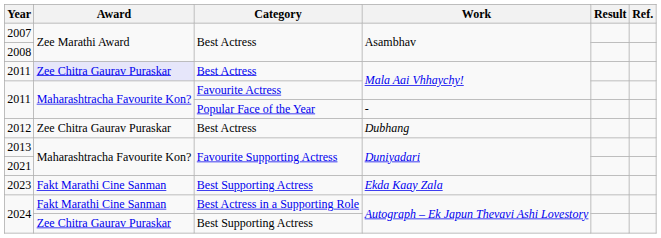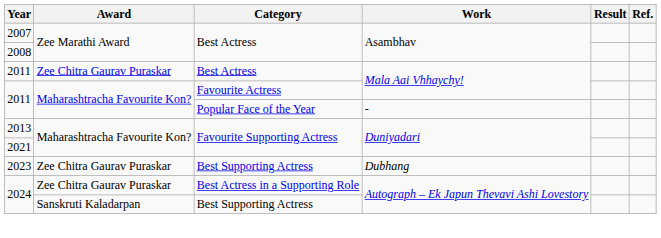 <table class="wikitable">
 <tr>
 <th>Year</th>
 <th>Award</th>
 <th>Category</th>
 <th>Work</th>
 <th>Result</th>
 <th>Ref.</th>
 </tr>
 <tr>
 <td>2007</td>
 <td rowspan="2">Zee Marathi Award</td>
 <td rowspan="2">Best Actress</td>
 <td rowspan="2">Asambhav</td>
 <td></td>
 <td></td>
 </tr>
 <tr>
 <td>2008</td>
 <td></td>
 <td></td>
 </tr>
 <tr>
 <td>2011</td>
-<td style="background: lavender;"><a href='#'>Zee Chitra Gaurav Puraskar</a></td>
+<td><a href='#'>Zee Chitra Gaurav Puraskar</a></td>
 <td><a href='#'>Best Actress</a></td>
 <td rowspan="2"><em><a href='#'>Mala Aai Vhhaychy!</a></em></td>
 <td></td>
 <td></td>
 </tr>
 <tr>
 <td rowspan="2">2011</td>
 <td rowspan="2"><a href='#'>Maharashtracha Favourite Kon?</a></td>
 <td><a href='#'>Favourite Actress</a></td>
 <td></td>
 <td></td>
 </tr>
 <tr>
 <td><a href='#'>Popular Face of the Year</a></td>
 <td>-</td>
 <td></td>
 <td></td>
 </tr>
 <tr>
-<td>2012</td>
-<td>Zee Chitra Gaurav Puraskar</td>
-<td>Best Actress</td>
-<td><em>Dubhang</em></td>
-<td></td>
-<td></td>
-</tr>
-<tr>
 <td>2013</td>
 <td rowspan="2">Maharashtracha Favourite Kon?</td>
 <td rowspan="2"><a href='#'>Favourite Supporting Actress</a></td>
 <td rowspan="2"><em><a href='#'>Duniyadari</a></em></td>
 <td></td>
 <td></td>
 </tr>
 <tr>
 <td>2021</td>
 <td></td>
 <td></td>
 </tr>
 <tr>
 <td>2023</td>
-<td><a href='#'>Fakt Marathi Cine Sanman</a></td>
+<td>Zee Chitra Gaurav Puraskar</td>
 <td><a href='#'>Best Supporting Actress</a></td>
-<td><em><a href='#'>Ekda Kaay Zala</a></em></td>
+<td><em>Dubhang</em></td>
 <td></td>
 <td></td>
 </tr>
 <tr>
 <td rowspan="2">2024</td>
-<td><a href='#'>Fakt Marathi Cine Sanman</a></td>
+<td>Zee Chitra Gaurav Puraskar</td>
 <td><a href='#'>Best Actress in a Supporting Role</a></td>
 <td rowspan="2"><em><a href='#'>Autograph – Ek Japun Thevavi Ashi Lovestory</a></em></td>
 <td></td>
 <td></td>
 </tr>
 <tr>
-<td><a href='#'>Zee Chitra Gaurav Puraskar</a></td>
+<td>Sanskruti Kaladarpan</td>
 <td>Best Supporting Actress</td>
 <td></td>
 <td></td>
 </tr>
 </table>
